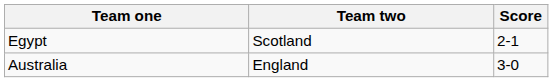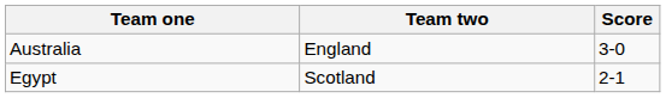 <table class="wikitable">
 <tr>
 <th width=250>Team one</th>
 <th width=250>Team two</th>
 <th width=50>Score</th>
 </tr>
 <tr>
+<td> Australia</td>
+<td> England</td>
+<td>3-0</td>
+</tr>
+<tr>
 <td> Egypt</td>
 <td> Scotland</td>
 <td>2-1</td>
 </tr>
-<tr>
-<td> Australia</td>
-<td> England</td>
-<td>3-0</td>
-</tr>
 </table>
